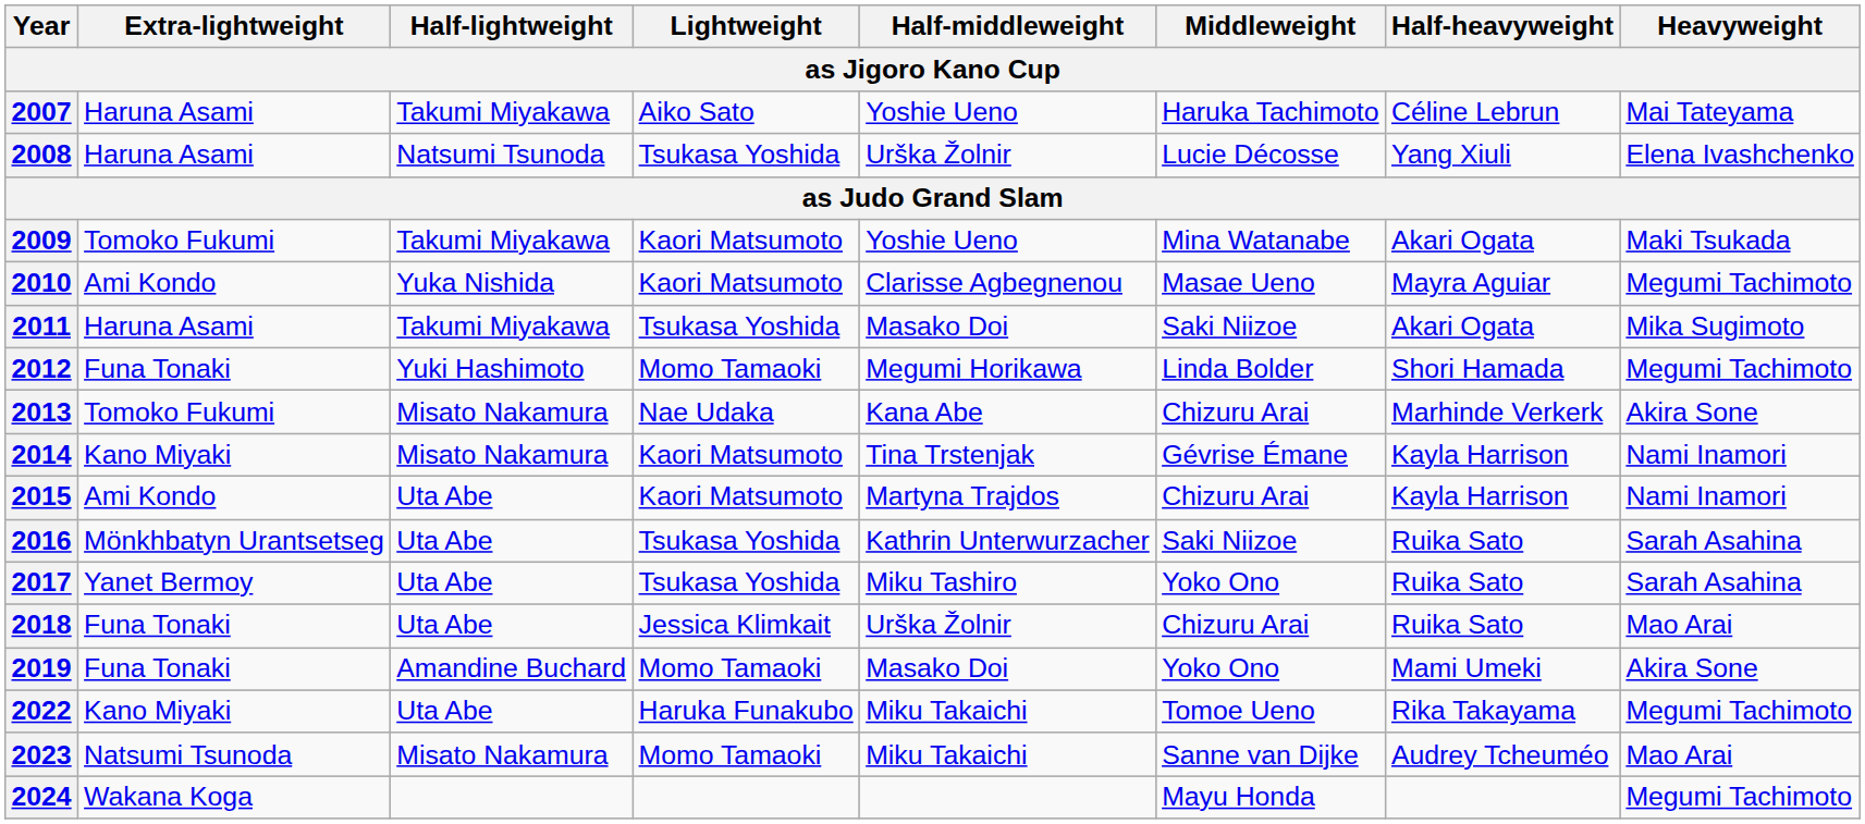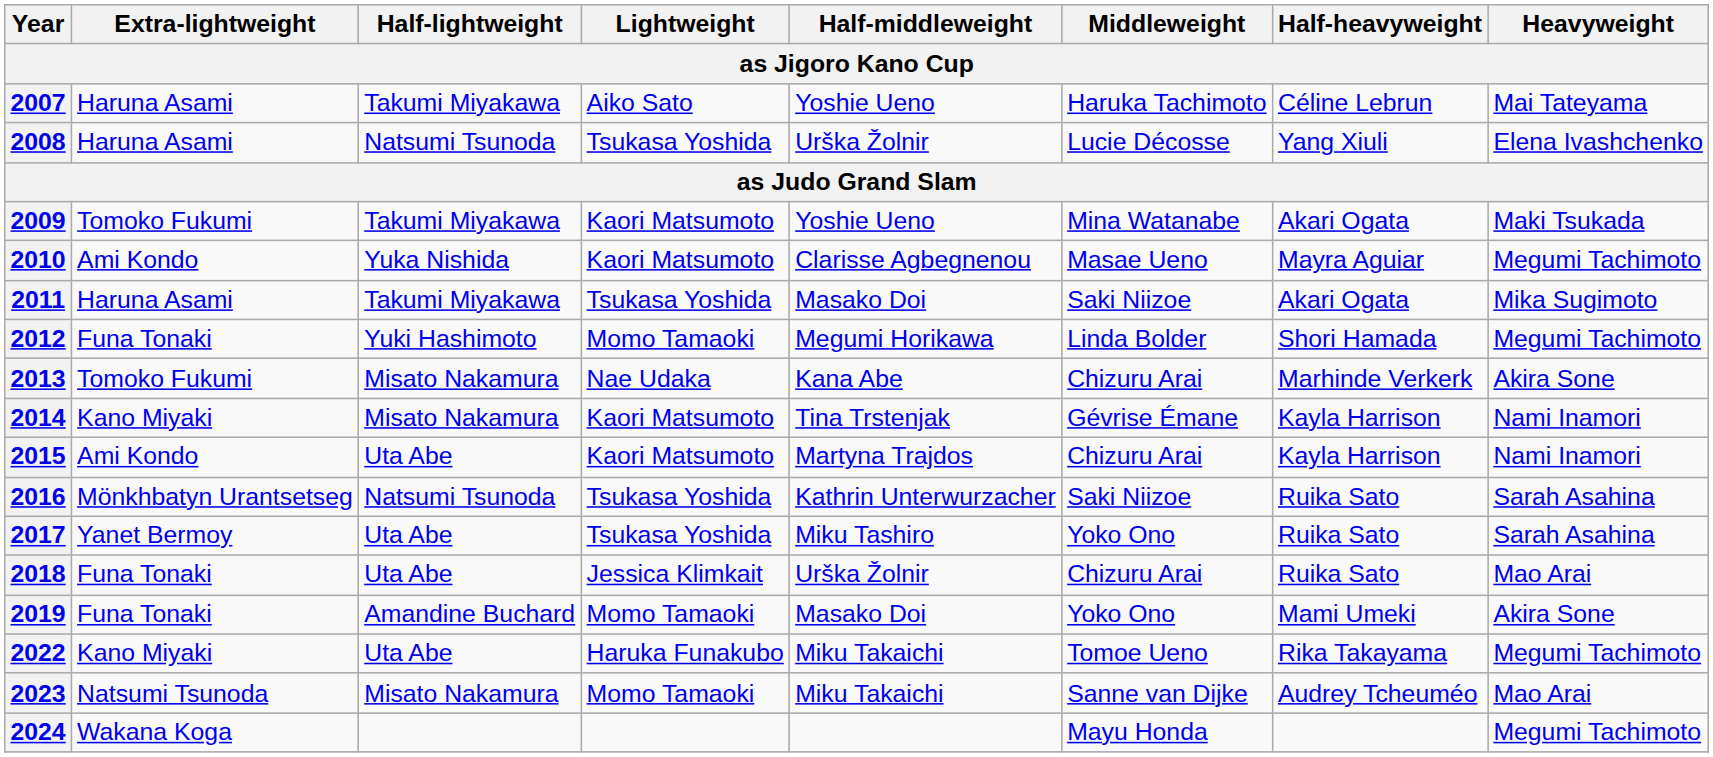 <table class=wikitable>
 <tr>
 <th>Year</th>
 <th>Extra-lightweight</th>
 <th>Half-lightweight</th>
 <th>Lightweight</th>
 <th>Half-middleweight</th>
 <th>Middleweight</th>
 <th>Half-heavyweight</th>
 <th>Heavyweight</th>
 </tr>
 <tr>
 <th colspan="8">as Jigoro Kano Cup</th>
 </tr>
 <tr>
 <th><a href='#'>2007</a></th>
 <td> <a href='#'>Haruna Asami</a></td>
 <td> <a href='#'>Takumi Miyakawa</a></td>
 <td> <a href='#'>Aiko Sato</a></td>
 <td> <a href='#'>Yoshie Ueno</a></td>
 <td> <a href='#'>Haruka Tachimoto</a></td>
 <td> <a href='#'>Céline Lebrun</a></td>
 <td> <a href='#'>Mai Tateyama</a></td>
 </tr>
 <tr>
 <th><a href='#'>2008</a></th>
 <td> <a href='#'>Haruna Asami</a></td>
 <td> <a href='#'>Natsumi Tsunoda</a></td>
 <td> <a href='#'>Tsukasa Yoshida</a></td>
 <td> <a href='#'>Urška Žolnir</a></td>
 <td> <a href='#'>Lucie Décosse</a></td>
 <td> <a href='#'>Yang Xiuli</a></td>
 <td> <a href='#'>Elena Ivashchenko</a></td>
 </tr>
 <tr>
 <th colspan="8">as Judo Grand Slam</th>
 </tr>
 <tr>
 <th><a href='#'>2009</a></th>
 <td> <a href='#'>Tomoko Fukumi</a></td>
 <td> <a href='#'>Takumi Miyakawa</a></td>
 <td> <a href='#'>Kaori Matsumoto</a></td>
 <td> <a href='#'>Yoshie Ueno</a></td>
 <td> <a href='#'>Mina Watanabe</a></td>
 <td> <a href='#'>Akari Ogata</a></td>
 <td> <a href='#'>Maki Tsukada</a></td>
 </tr>
 <tr>
 <th><a href='#'>2010</a></th>
 <td> <a href='#'>Ami Kondo</a></td>
 <td> <a href='#'>Yuka Nishida</a></td>
 <td> <a href='#'>Kaori Matsumoto</a></td>
 <td> <a href='#'>Clarisse Agbegnenou</a></td>
 <td> <a href='#'>Masae Ueno</a></td>
 <td> <a href='#'>Mayra Aguiar</a></td>
 <td> <a href='#'>Megumi Tachimoto</a></td>
 </tr>
 <tr>
 <th><a href='#'>2011</a></th>
 <td> <a href='#'>Haruna Asami</a></td>
 <td> <a href='#'>Takumi Miyakawa</a></td>
 <td> <a href='#'>Tsukasa Yoshida</a></td>
 <td> <a href='#'>Masako Doi</a></td>
 <td> <a href='#'>Saki Niizoe</a></td>
 <td> <a href='#'>Akari Ogata</a></td>
 <td> <a href='#'>Mika Sugimoto</a></td>
 </tr>
 <tr>
 <th><a href='#'>2012</a></th>
 <td> <a href='#'>Funa Tonaki</a></td>
 <td> <a href='#'>Yuki Hashimoto</a></td>
 <td> <a href='#'>Momo Tamaoki</a></td>
 <td> <a href='#'>Megumi Horikawa</a></td>
 <td> <a href='#'>Linda Bolder</a></td>
 <td> <a href='#'>Shori Hamada</a></td>
 <td> <a href='#'>Megumi Tachimoto</a></td>
 </tr>
 <tr>
 <th><a href='#'>2013</a></th>
 <td> <a href='#'>Tomoko Fukumi</a></td>
 <td> <a href='#'>Misato Nakamura</a></td>
 <td> <a href='#'>Nae Udaka</a></td>
 <td> <a href='#'>Kana Abe</a></td>
 <td> <a href='#'>Chizuru Arai</a></td>
 <td> <a href='#'>Marhinde Verkerk</a></td>
 <td> <a href='#'>Akira Sone</a></td>
 </tr>
 <tr>
 <th><a href='#'>2014</a></th>
 <td> <a href='#'>Kano Miyaki</a></td>
 <td> <a href='#'>Misato Nakamura</a></td>
 <td> <a href='#'>Kaori Matsumoto</a></td>
 <td> <a href='#'>Tina Trstenjak</a></td>
 <td> <a href='#'>Gévrise Émane</a></td>
 <td> <a href='#'>Kayla Harrison</a></td>
 <td> <a href='#'>Nami Inamori</a></td>
 </tr>
 <tr>
 <th><a href='#'>2015</a></th>
 <td> <a href='#'>Ami Kondo</a></td>
 <td> <a href='#'>Uta Abe</a></td>
 <td> <a href='#'>Kaori Matsumoto</a></td>
 <td> <a href='#'>Martyna Trajdos</a></td>
 <td> <a href='#'>Chizuru Arai</a></td>
 <td> <a href='#'>Kayla Harrison</a></td>
 <td> <a href='#'>Nami Inamori</a></td>
 </tr>
 <tr>
 <th><a href='#'>2016</a></th>
 <td> <a href='#'>Mönkhbatyn Urantsetseg</a></td>
-<td> <a href='#'>Uta Abe</a></td>
+<td> <a href='#'>Natsumi Tsunoda</a></td>
 <td> <a href='#'>Tsukasa Yoshida</a></td>
 <td> <a href='#'>Kathrin Unterwurzacher</a></td>
 <td> <a href='#'>Saki Niizoe</a></td>
 <td> <a href='#'>Ruika Sato</a></td>
 <td> <a href='#'>Sarah Asahina</a></td>
 </tr>
 <tr>
 <th><a href='#'>2017</a></th>
 <td> <a href='#'>Yanet Bermoy</a></td>
 <td> <a href='#'>Uta Abe</a></td>
 <td> <a href='#'>Tsukasa Yoshida</a></td>
 <td> <a href='#'>Miku Tashiro</a></td>
 <td> <a href='#'>Yoko Ono</a></td>
 <td> <a href='#'>Ruika Sato</a></td>
 <td> <a href='#'>Sarah Asahina</a></td>
 </tr>
 <tr>
 <th><a href='#'>2018</a></th>
 <td> <a href='#'>Funa Tonaki</a></td>
 <td> <a href='#'>Uta Abe</a></td>
 <td> <a href='#'>Jessica Klimkait</a></td>
 <td> <a href='#'>Urška Žolnir</a></td>
 <td> <a href='#'>Chizuru Arai</a></td>
 <td> <a href='#'>Ruika Sato</a></td>
 <td> <a href='#'>Mao Arai</a></td>
 </tr>
 <tr>
 <th><a href='#'>2019</a></th>
 <td> <a href='#'>Funa Tonaki</a></td>
 <td> <a href='#'>Amandine Buchard</a></td>
 <td> <a href='#'>Momo Tamaoki</a></td>
 <td> <a href='#'>Masako Doi</a></td>
 <td> <a href='#'>Yoko Ono</a></td>
 <td> <a href='#'>Mami Umeki</a></td>
 <td> <a href='#'>Akira Sone</a></td>
 </tr>
 <tr>
 <th><a href='#'>2022</a></th>
 <td> <a href='#'>Kano Miyaki</a></td>
 <td> <a href='#'>Uta Abe</a></td>
 <td> <a href='#'>Haruka Funakubo</a></td>
 <td> <a href='#'>Miku Takaichi</a></td>
 <td> <a href='#'>Tomoe Ueno</a></td>
 <td> <a href='#'>Rika Takayama</a></td>
 <td> <a href='#'>Megumi Tachimoto</a></td>
 </tr>
 <tr>
 <th><a href='#'>2023</a></th>
 <td> <a href='#'>Natsumi Tsunoda</a></td>
 <td> <a href='#'>Misato Nakamura</a></td>
 <td> <a href='#'>Momo Tamaoki</a></td>
 <td> <a href='#'>Miku Takaichi</a></td>
 <td> <a href='#'>Sanne van Dijke</a></td>
 <td> <a href='#'>Audrey Tcheuméo</a></td>
 <td> <a href='#'>Mao Arai</a></td>
 </tr>
 <tr>
 <th><a href='#'>2024</a></th>
 <td> <a href='#'>Wakana Koga</a></td>
 <td> </td>
 <td> </td>
 <td> </td>
 <td> <a href='#'>Mayu Honda</a></td>
 <td> </td>
 <td> <a href='#'>Megumi Tachimoto</a></td>
 </tr>
 </table>
